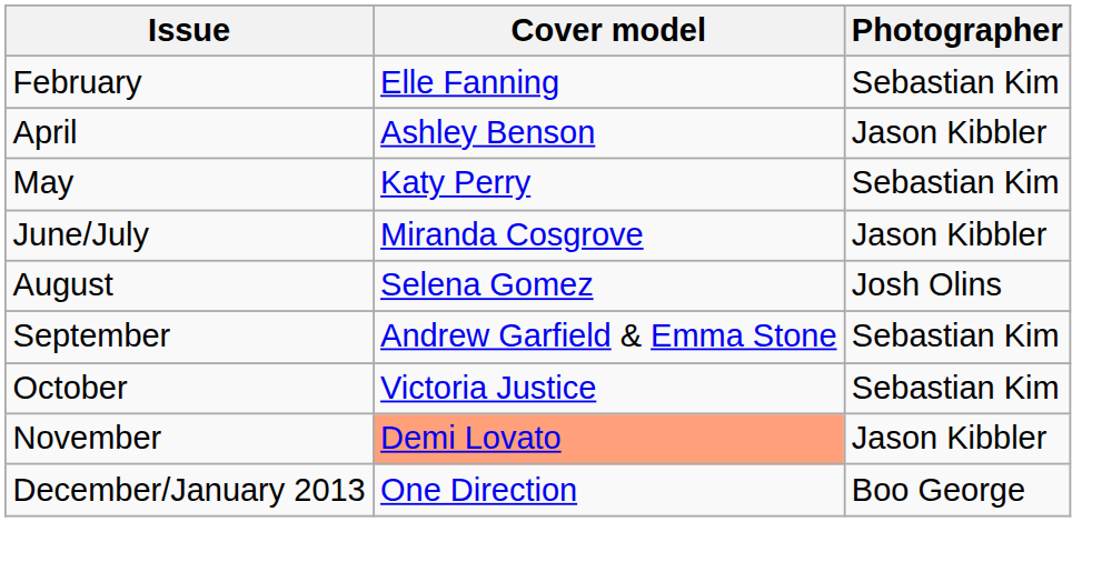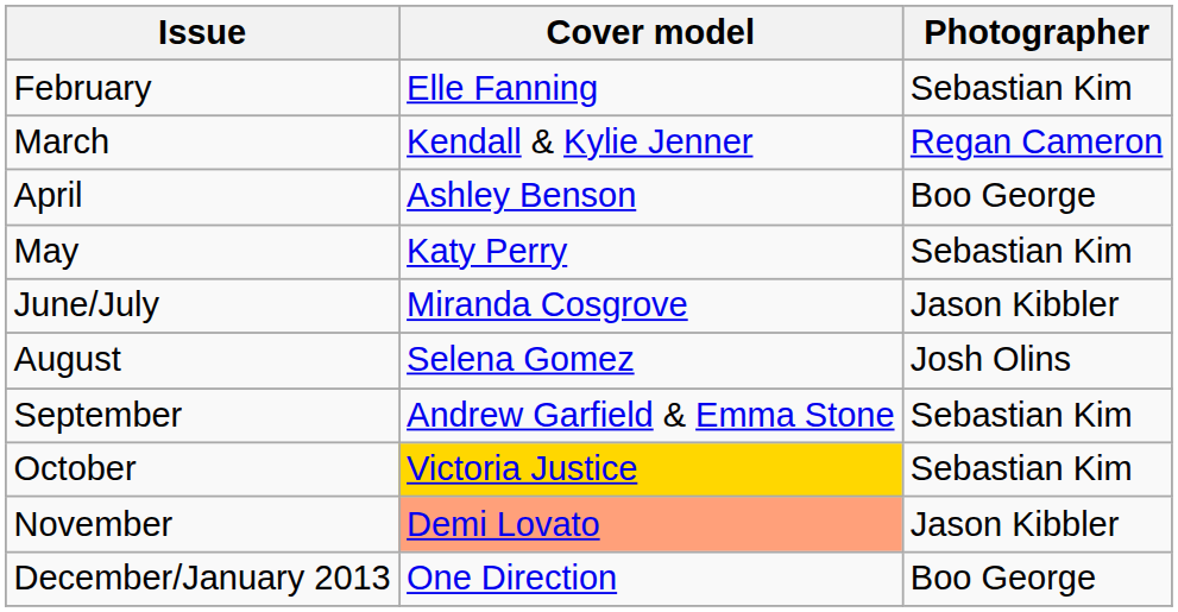 <table class="sortable wikitable">
 <tr>
 <th>Issue</th>
 <th>Cover model</th>
 <th>Photographer</th>
 </tr>
 <tr>
 <td>February</td>
 <td><a href='#'>Elle Fanning</a></td>
 <td>Sebastian Kim</td>
 </tr>
 <tr>
+<td>March</td>
+<td><a href='#'>Kendall</a> & <a href='#'>Kylie Jenner</a></td>
+<td><a href='#'>Regan Cameron</a></td>
+</tr>
+<tr>
 <td>April</td>
 <td><a href='#'>Ashley Benson</a></td>
-<td>Jason Kibbler</td>
+<td>Boo George</td>
 </tr>
 <tr>
 <td>May</td>
 <td><a href='#'>Katy Perry</a></td>
 <td>Sebastian Kim</td>
 </tr>
 <tr>
 <td>June/July</td>
 <td><a href='#'>Miranda Cosgrove</a></td>
 <td>Jason Kibbler</td>
 </tr>
 <tr>
 <td>August</td>
 <td><a href='#'>Selena Gomez</a></td>
 <td>Josh Olins</td>
 </tr>
 <tr>
 <td>September</td>
 <td><a href='#'>Andrew Garfield</a> & <a href='#'>Emma Stone</a></td>
 <td>Sebastian Kim</td>
 </tr>
 <tr>
 <td>October</td>
-<td><a href='#'>Victoria Justice</a></td>
+<td style="background: gold;"><a href='#'>Victoria Justice</a></td>
 <td>Sebastian Kim</td>
 </tr>
 <tr>
 <td>November</td>
 <td style="background: lightsalmon;"><a href='#'>Demi Lovato</a></td>
 <td>Jason Kibbler</td>
 </tr>
 <tr>
 <td>December/January 2013</td>
 <td><a href='#'>One Direction</a></td>
 <td>Boo George</td>
 </tr>
 </table>
